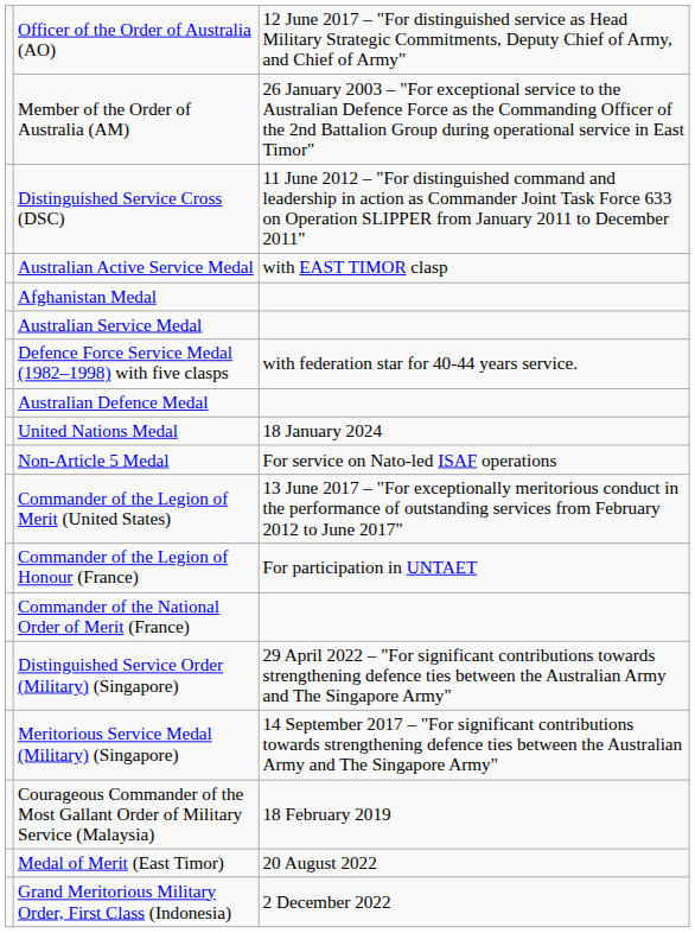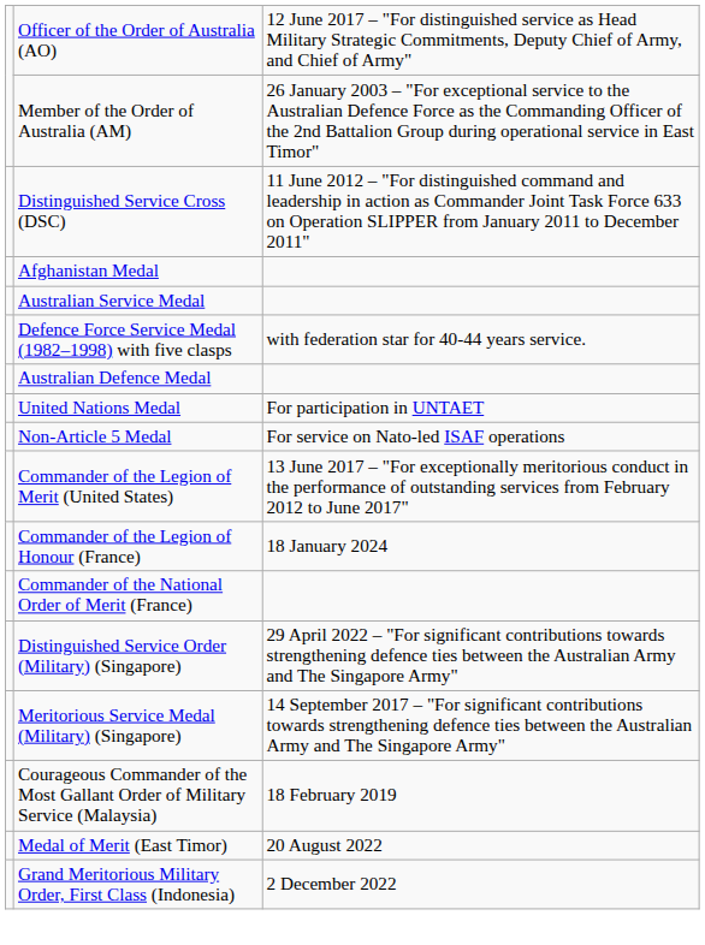 <table class="wikitable">
 <tr>
 <td rowspan="2"></td>
 <td><a href='#'>Officer of the Order of Australia</a> (AO)</td>
 <td>12 June 2017 – "For distinguished service as Head Military Strategic Commitments, Deputy Chief of Army, and Chief of Army"</td>
 </tr>
 <tr>
 <td>Member of the Order of Australia (AM)</td>
 <td>26 January 2003 – "For exceptional service to the Australian Defence Force as the Commanding Officer of the 2nd Battalion Group during operational service in East Timor"</td>
 </tr>
 <tr>
 <td></td>
 <td><a href='#'>Distinguished Service Cross</a> (DSC)</td>
 <td>11 June 2012 – "For distinguished command and leadership in action as Commander Joint Task Force 633 on Operation SLIPPER from January 2011 to December 2011"</td>
-</tr>
-<tr>
-<td></td>
-<td><a href='#'>Australian Active Service Medal</a></td>
-<td>with <a href='#'>EAST TIMOR</a> clasp</td>
 </tr>
 <tr>
 <td></td>
 <td><a href='#'>Afghanistan Medal</a></td>
 <td></td>
 </tr>
 <tr>
 <td></td>
 <td><a href='#'>Australian Service Medal</a></td>
 <td></td>
 </tr>
 <tr>
 <td></td>
 <td><a href='#'>Defence Force Service Medal (1982–1998)</a> with five clasps</td>
 <td>with federation star for 40-44 years service.</td>
 </tr>
 <tr>
 <td></td>
 <td><a href='#'>Australian Defence Medal</a></td>
 <td></td>
 </tr>
 <tr>
 <td></td>
 <td><a href='#'>United Nations Medal</a></td>
-<td>18 January 2024</td>
+<td>For participation in <a href='#'>UNTAET</a></td>
 </tr>
 <tr>
 <td></td>
 <td><a href='#'>Non-Article 5 Medal</a></td>
 <td>For service on Nato-led <a href='#'>ISAF</a> operations</td>
 </tr>
 <tr>
 <td></td>
 <td><a href='#'>Commander of the Legion of Merit</a> (United States)</td>
 <td>13 June 2017 – "For exceptionally meritorious conduct in the performance of outstanding services from February 2012 to June 2017"</td>
 </tr>
 <tr>
 <td></td>
 <td><a href='#'>Commander of the Legion of Honour</a> (France)</td>
-<td>For participation in <a href='#'>UNTAET</a></td>
+<td>18 January 2024</td>
 </tr>
 <tr>
 <td></td>
 <td><a href='#'>Commander of the National Order of Merit</a> (France)</td>
 <td></td>
 </tr>
 <tr>
 <td></td>
 <td><a href='#'>Distinguished Service Order (Military)</a> (Singapore)</td>
 <td>29 April 2022 – "For significant contributions towards strengthening defence ties between the Australian Army and The Singapore Army"</td>
 </tr>
 <tr>
 <td></td>
 <td><a href='#'>Meritorious Service Medal (Military)</a> (Singapore)</td>
 <td>14 September 2017 – "For significant contributions towards strengthening defence ties between the Australian Army and The Singapore Army"</td>
 </tr>
 <tr>
 <td></td>
 <td>Courageous Commander of the Most Gallant Order of Military Service (Malaysia)</td>
 <td>18 February 2019</td>
 </tr>
 <tr>
 <td></td>
 <td><a href='#'>Medal of Merit</a> (East Timor)</td>
 <td>20 August 2022</td>
 </tr>
 <tr>
 <td></td>
 <td><a href='#'>Grand Meritorious Military Order, First Class</a> (Indonesia)</td>
 <td>2 December 2022</td>
 </tr>
 </table>
